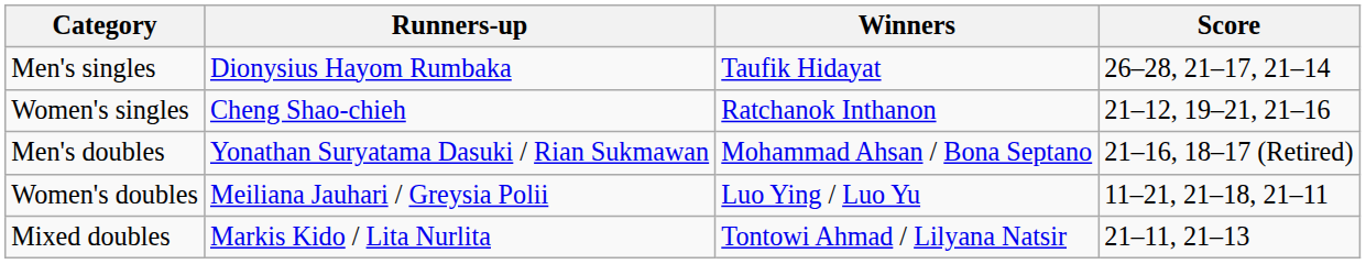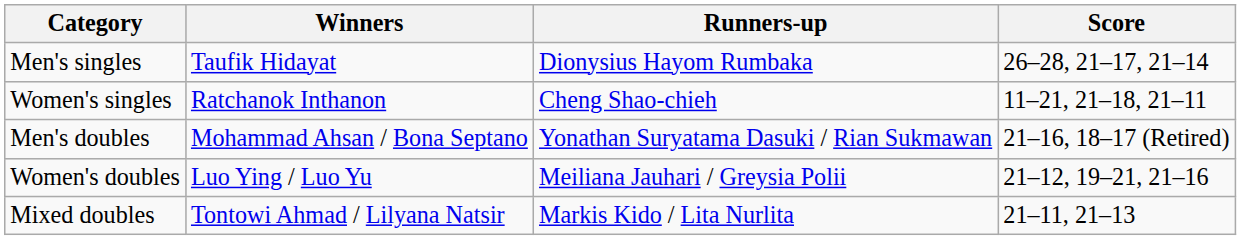 <table class=wikitable style="white-space:nowrap;">
 <tr>
 <th>Category</th>
+<th>Winners</th>
 <th>Runners-up</th>
-<th>Winners</th>
 <th>Score</th>
 </tr>
 <tr>
 <td>Men's singles</td>
+<td> <a href='#'>Taufik Hidayat</a></td>
 <td> <a href='#'>Dionysius Hayom Rumbaka</a></td>
-<td> <a href='#'>Taufik Hidayat</a></td>
 <td>26–28, 21–17, 21–14</td>
 </tr>
 <tr>
 <td>Women's singles</td>
+<td> <a href='#'>Ratchanok Inthanon</a></td>
 <td> <a href='#'>Cheng Shao-chieh</a></td>
-<td> <a href='#'>Ratchanok Inthanon</a></td>
-<td>21–12, 19–21, 21–16</td>
+<td>11–21, 21–18, 21–11</td>
 </tr>
 <tr>
 <td>Men's doubles</td>
+<td> <a href='#'>Mohammad Ahsan</a> / <a href='#'>Bona Septano</a></td>
 <td> <a href='#'>Yonathan Suryatama Dasuki</a> / <a href='#'>Rian Sukmawan</a></td>
-<td> <a href='#'>Mohammad Ahsan</a> / <a href='#'>Bona Septano</a></td>
 <td>21–16, 18–17 (Retired)</td>
 </tr>
 <tr>
 <td>Women's doubles</td>
+<td> <a href='#'>Luo Ying</a> / <a href='#'>Luo Yu</a></td>
 <td> <a href='#'>Meiliana Jauhari</a> / <a href='#'>Greysia Polii</a></td>
-<td> <a href='#'>Luo Ying</a> / <a href='#'>Luo Yu</a></td>
-<td>11–21, 21–18, 21–11</td>
+<td>21–12, 19–21, 21–16</td>
 </tr>
 <tr>
 <td>Mixed doubles</td>
+<td> <a href='#'>Tontowi Ahmad</a> / <a href='#'>Lilyana Natsir</a></td>
 <td> <a href='#'>Markis Kido</a> / <a href='#'>Lita Nurlita</a></td>
-<td> <a href='#'>Tontowi Ahmad</a> / <a href='#'>Lilyana Natsir</a></td>
 <td>21–11, 21–13</td>
 </tr>
 </table>
